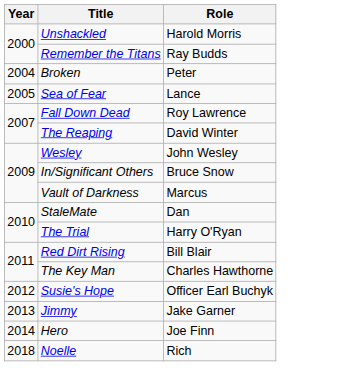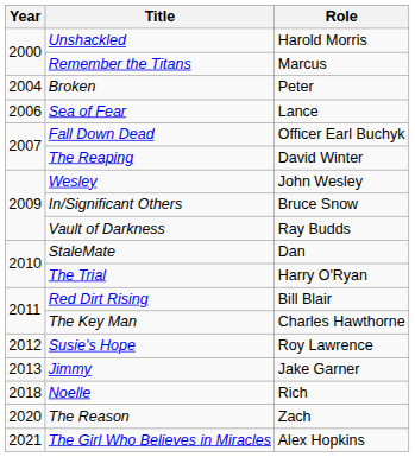 <table class="wikitable sortable plainrowheaders">
 <tr>
 <th scope="col">Year</th>
 <th scope="col">Title</th>
 <th scope="col">Role</th>
 </tr>
 <tr>
 <td rowspan=2>2000</td>
 <td><em><a href='#'>Unshackled</a></em></td>
 <td>Harold Morris</td>
 </tr>
 <tr>
 <td><em><a href='#'>Remember the Titans</a></em></td>
-<td>Ray Budds</td>
+<td>Marcus</td>
 </tr>
 <tr>
 <td>2004</td>
 <td><em>Broken</em></td>
 <td>Peter</td>
 </tr>
 <tr>
-<td>2005</td>
+<td>2006</td>
 <td><em><a href='#'>Sea of Fear</a></em></td>
 <td>Lance</td>
 </tr>
 <tr>
 <td rowspan=2>2007</td>
 <td><em><a href='#'>Fall Down Dead</a></em></td>
-<td>Roy Lawrence</td>
+<td>Officer Earl Buchyk</td>
 </tr>
 <tr>
 <td><em><a href='#'>The Reaping</a></em></td>
 <td>David Winter</td>
 </tr>
 <tr>
 <td rowspan=3>2009</td>
 <td><em><a href='#'>Wesley</a></em></td>
 <td>John Wesley</td>
 </tr>
 <tr>
 <td><em>In/Significant Others</em></td>
 <td>Bruce Snow</td>
 </tr>
 <tr>
 <td><em>Vault of Darkness</em></td>
-<td>Marcus</td>
+<td>Ray Budds</td>
 </tr>
 <tr>
 <td rowspan=2>2010</td>
 <td><em>StaleMate</em></td>
 <td>Dan</td>
 </tr>
 <tr>
 <td><em><a href='#'>The Trial</a></em></td>
 <td>Harry O'Ryan</td>
 </tr>
 <tr>
 <td rowspan=2>2011</td>
 <td><em><a href='#'>Red Dirt Rising</a></em></td>
 <td>Bill Blair</td>
 </tr>
 <tr>
 <td><em>The Key Man</em></td>
 <td>Charles Hawthorne</td>
 </tr>
 <tr>
 <td>2012</td>
 <td><em><a href='#'>Susie's Hope</a></em></td>
-<td>Officer Earl Buchyk</td>
+<td>Roy Lawrence</td>
 </tr>
 <tr>
 <td>2013</td>
 <td><em><a href='#'>Jimmy</a></em></td>
 <td>Jake Garner</td>
 </tr>
 <tr>
-<td>2014</td>
-<td><em>Hero</em></td>
-<td>Joe Finn</td>
-</tr>
-<tr>
 <td>2018</td>
 <td><em><a href='#'>Noelle</a></em></td>
 <td>Rich</td>
 </tr>
+<tr>
+<td>2020</td>
+<td><em>The Reason</em></td>
+<td>Zach</td>
+</tr>
+<tr>
+<td>2021</td>
+<td><em><a href='#'>The Girl Who Believes in Miracles</a></em></td>
+<td>Alex Hopkins</td>
+</tr>
 </table>
